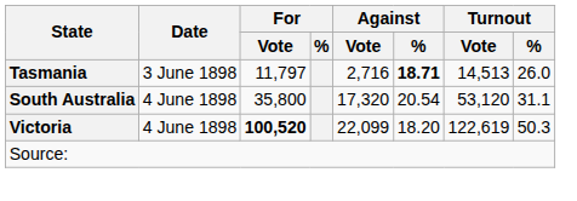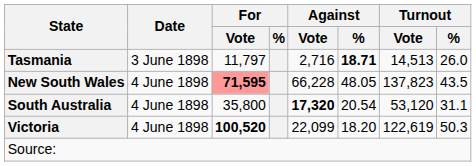 <table class=wikitable style=text-align:right>
 <tr>
 <th rowspan="2">State</th>
 <th rowspan="2">Date</th>
 <th align=center colspan="2">For</th>
 <th align=center colspan="2">Against</th>
 <th align=center colspan="2">Turnout</th>
 </tr>
 <tr>
 <th align=center>Vote</th>
 <th align=center>%</th>
 <th align=center>Vote</th>
 <th align=center>%</th>
 <th align=center>Vote</th>
 <th align=center>%</th>
 </tr>
 <tr align="right">
 <th style="text-align:left;">Tasmania</th>
 <td align=center>3 June 1898</td>
 <td>11,797</td>
 <th></th>
 <td>2,716</td>
 <td><strong>18.71</strong></td>
 <td>14,513</td>
 <td>26.0</td>
 </tr>
 <tr align="right">
+<th style="text-align:left;">New South Wales</th>
+<td align=center>4 June 1898</td>
+<th style="background:#F99;vertical-align:middle;text-align:right;">71,595</th>
+<th></th>
+<td>66,228</td>
+<td>48.05</td>
+<td>137,823</td>
+<td>43.5</td>
+</tr>
+<tr align="right">
 <th style="text-align:left;">South Australia</th>
 <td align="center">4 June 1898</td>
 <td>35,800</td>
 <th></th>
-<td>17,320</td>
+<td><strong>17,320</strong></td>
 <td>20.54</td>
 <td>53,120</td>
 <td>31.1</td>
 </tr>
 <tr align="right">
 <th style="text-align:left;">Victoria</th>
 <td align=center>4 June 1898</td>
 <td><strong>100,520</strong></td>
 <th></th>
 <td>22,099</td>
 <td>18.20</td>
 <td>122,619</td>
 <td>50.3</td>
 </tr>
 <tr>
 <td align=left colspan=8>Source: </td>
 </tr>
 </table>
